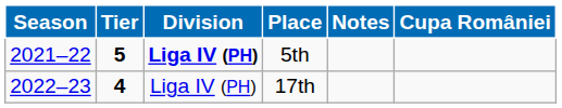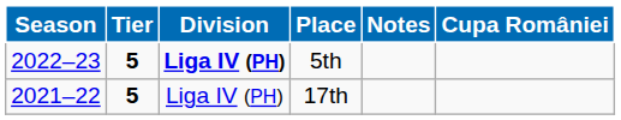 <table class="wikitable" style="text-align:center; font-size:90%">
 <tr>
 <th style="background:#006cb5;color:#fefefe;border:1px solid #fefefe;">Season</th>
 <th style="background:#006cb5;color:#fefefe;border:1px solid #fefefe;">Tier</th>
 <th style="background:#006cb5;color:#fefefe;border:1px solid #fefefe;">Division</th>
 <th style="background:#006cb5;color:#fefefe;border:1px solid #fefefe;">Place</th>
 <th style="background:#006cb5;color:#fefefe;border:1px solid #fefefe;">Notes</th>
 <th style="background:#006cb5;color:#fefefe;border:1px solid #fefefe;">Cupa României</th>
 </tr>
 <tr>
-<td><a href='#'>2021–22</a></td>
+<td><a href='#'>2022–23</a></td>
 <td><strong>5</strong></td>
 <td><strong><a href='#'>Liga IV</a> <small>(<a href='#'>PH</a>)</small></strong></td>
 <td>5th</td>
 <td></td>
 <td></td>
 </tr>
 <tr>
-<td><a href='#'>2022–23</a></td>
-<td><strong>4</strong></td>
+<td><a href='#'>2021–22</a></td>
+<td><strong>5</strong></td>
 <td><a href='#'>Liga IV</a> <small>(<a href='#'>PH</a>)</small></td>
 <td>17th</td>
 <td></td>
 <td></td>
 </tr>
 </table>
